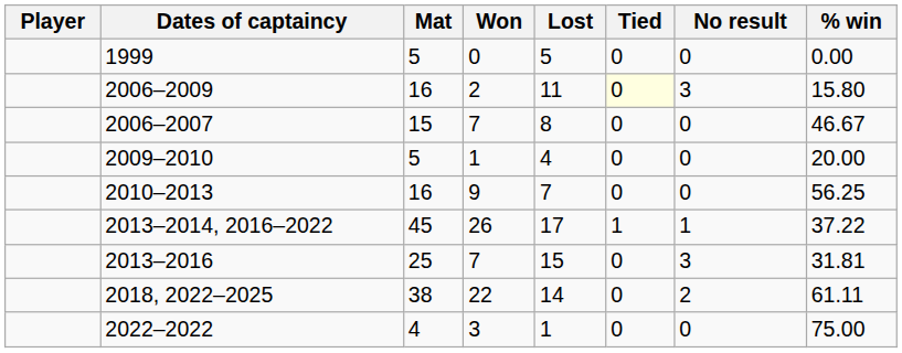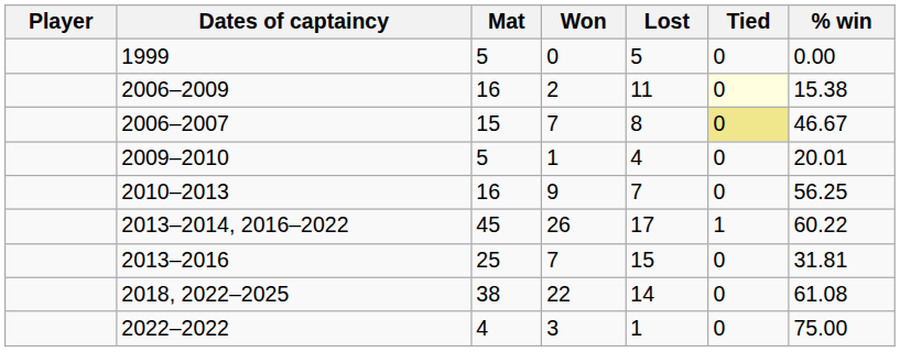 <table class="wikitable sortable" width="75%">
 <tr>
 <th>Player</th>
 <th>Dates of captaincy</th>
 <th>Mat</th>
 <th>Won</th>
 <th>Lost</th>
 <th>Tied</th>
-<th>No result</th>
 <th>% win</th>
 </tr>
 <tr>
 <td></td>
 <td>1999</td>
 <td>5</td>
 <td>0</td>
 <td>5</td>
-<td>0</td>
 <td>0</td>
 <td>0.00</td>
 </tr>
 <tr>
 <td></td>
 <td>2006–2009</td>
 <td>16</td>
 <td>2</td>
 <td>11</td>
 <td style="background: lightyellow;">0</td>
-<td>3</td>
-<td>15.80</td>
+<td>15.38</td>
 </tr>
 <tr>
 <td></td>
 <td>2006–2007</td>
 <td>15</td>
 <td>7</td>
 <td>8</td>
-<td>0</td>
-<td>0</td>
+<td style="background: khaki;">0</td>
 <td>46.67</td>
 </tr>
 <tr>
 <td></td>
 <td>2009–2010</td>
 <td>5</td>
 <td>1</td>
 <td>4</td>
 <td>0</td>
-<td>0</td>
-<td>20.00</td>
+<td>20.01</td>
 </tr>
 <tr>
 <td></td>
 <td>2010–2013</td>
 <td>16</td>
 <td>9</td>
 <td>7</td>
-<td>0</td>
 <td>0</td>
 <td>56.25</td>
 </tr>
 <tr>
 <td></td>
 <td>2013–2014, 2016–2022</td>
 <td>45</td>
 <td>26</td>
 <td>17</td>
 <td>1</td>
-<td>1</td>
-<td>37.22</td>
+<td>60.22</td>
 </tr>
 <tr>
 <td></td>
 <td>2013–2016</td>
 <td>25</td>
 <td>7</td>
 <td>15</td>
 <td>0</td>
-<td>3</td>
 <td>31.81</td>
 </tr>
 <tr>
 <td></td>
 <td>2018, 2022–2025</td>
 <td>38</td>
 <td>22</td>
 <td>14</td>
 <td>0</td>
-<td>2</td>
-<td>61.11</td>
+<td>61.08</td>
 </tr>
 <tr>
 <td></td>
 <td>2022–2022</td>
 <td>4</td>
 <td>3</td>
 <td>1</td>
 <td>0</td>
-<td>0</td>
 <td>75.00</td>
 </tr>
 </table>
